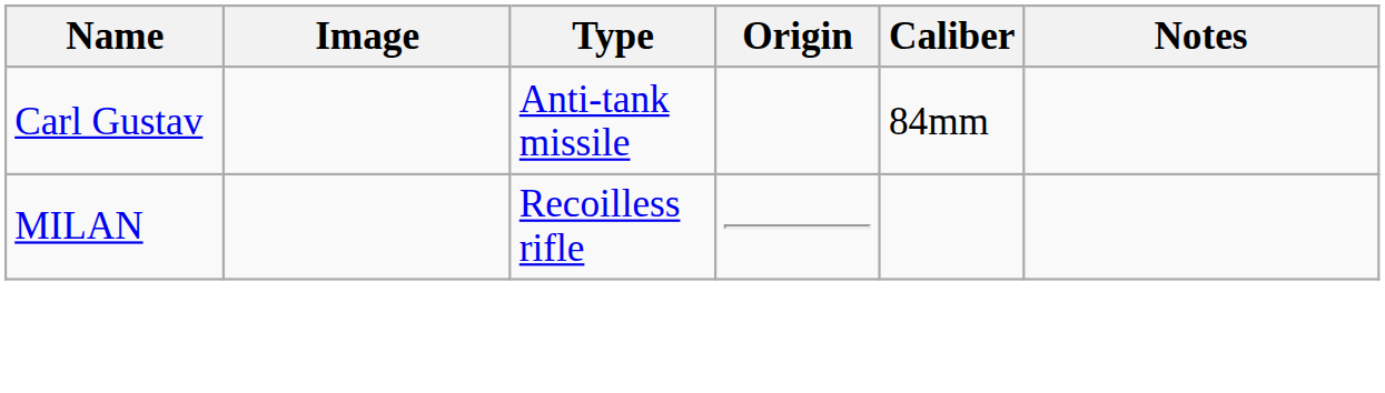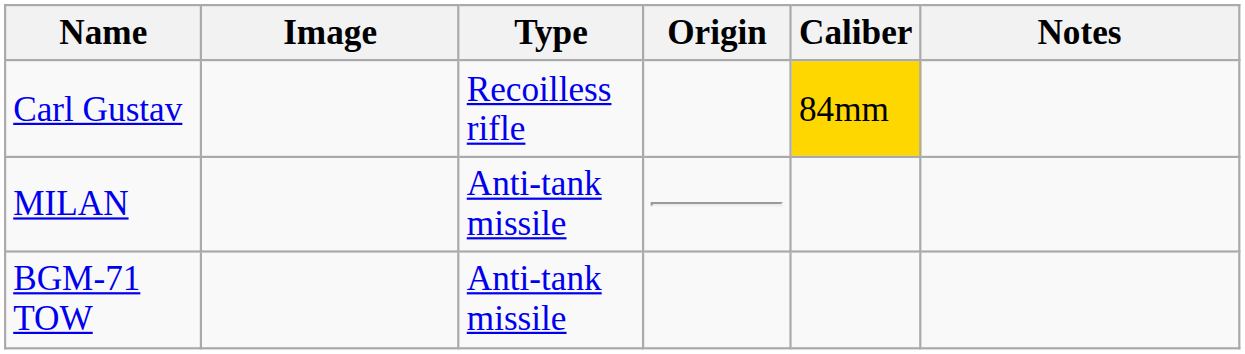 <table class="wikitable" style="width:90%;">
 <tr>
 <th width=16%>Name</th>
 <th width=21%>Image</th>
 <th width=15%>Type</th>
 <th width=12%>Origin</th>
 <th width=10%>Caliber</th>
 <th width=26%>Notes</th>
 </tr>
 <tr>
 <td><a href='#'>Carl Gustav</a></td>
 <td></td>
-<td><a href='#'>Anti-tank missile</a></td>
+<td><a href='#'>Recoilless rifle</a></td>
 <td></td>
-<td>84mm</td>
+<td style="background: gold;">84mm</td>
 <td></td>
 </tr>
 <tr>
 <td><a href='#'>MILAN</a></td>
 <td></td>
-<td><a href='#'>Recoilless rifle</a></td>
+<td><a href='#'>Anti-tank missile</a></td>
 <td><hr></td>
 <td></td>
 <td></td>
 </tr>
+<tr>
+<td><a href='#'>BGM-71 TOW</a></td>
+<td></td>
+<td><a href='#'>Anti-tank missile</a></td>
+<td></td>
+<td></td>
+<td></td>
+</tr>
 </table>
